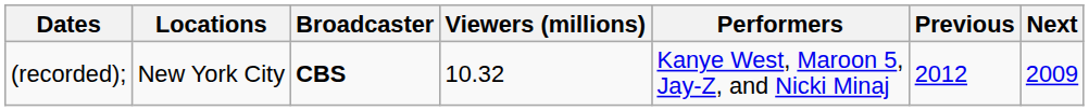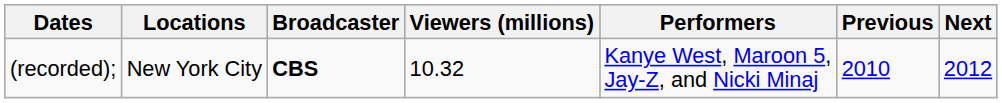 <table class="wikitable" style="font-size: 85%">
 <tr>
 <th>Dates</th>
 <th>Locations</th>
 <th>Broadcaster</th>
 <th>Viewers (millions)</th>
 <th>Performers</th>
 <th>Previous</th>
 <th>Next</th>
 </tr>
 <tr>
 <td> (recorded);<br></td>
 <td>New York City</td>
 <td><strong>CBS</strong></td>
 <td>10.32</td>
 <td><a href='#'>Kanye West</a>, <a href='#'>Maroon 5</a>,<br> <a href='#'>Jay-Z</a>, and <a href='#'>Nicki Minaj</a></td>
+<td><a href='#'>2010</a></td>
 <td><a href='#'>2012</a></td>
-<td><a href='#'>2009</a></td>
 </tr>
 </table>
